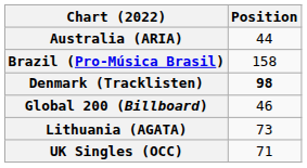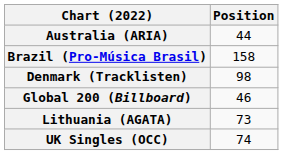 <table class="wikitable sortable plainrowheaders" style="text-align:center">
 <tr>
 <th scope="col">Chart (2022)</th>
 <th scope="col">Position</th>
 </tr>
 <tr>
 <th scope="row">Australia (ARIA)</th>
 <td>44</td>
 </tr>
 <tr>
 <th scope="row">Brazil (<a href='#'>Pro-Música Brasil</a>)</th>
 <td>158</td>
 </tr>
 <tr>
 <th scope="row">Denmark (Tracklisten)</th>
-<td><strong>98</strong></td>
+<td>98</td>
 </tr>
 <tr>
 <th scope="row">Global 200 (<em>Billboard</em>)</th>
 <td>46</td>
 </tr>
 <tr>
 <th scope="row">Lithuania (AGATA)</th>
 <td>73</td>
 </tr>
 <tr>
 <th scope="row">UK Singles (OCC)</th>
-<td>71</td>
+<td>74</td>
 </tr>
 </table>
